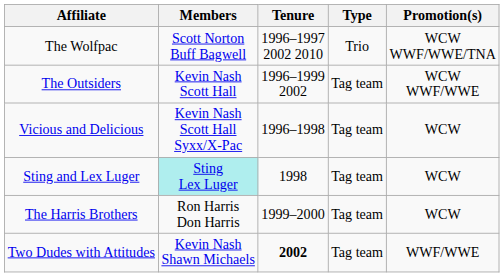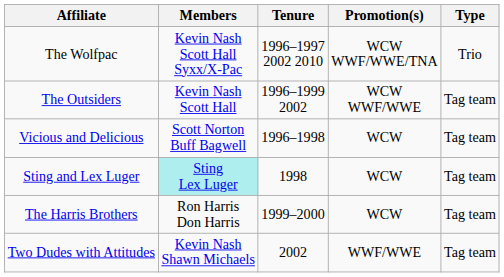 <table class="wikitable sortable" style="text-align:center;">
 <tr>
 <th>Affiliate</th>
 <th>Members</th>
 <th>Tenure</th>
+<th>Promotion(s)</th>
 <th>Type</th>
-<th>Promotion(s)</th>
 </tr>
 <tr>
 <td>The Wolfpac</td>
-<td><a href='#'>Scott Norton</a><br><a href='#'>Buff Bagwell</a></td>
+<td><a href='#'>Kevin Nash</a><br><a href='#'>Scott Hall</a><br><a href='#'>Syxx/X-Pac</a></td>
 <td>1996–1997<br>2002 2010</td>
+<td>WCW<br>WWF/WWE/TNA</td>
 <td>Trio</td>
-<td>WCW<br>WWF/WWE/TNA</td>
 </tr>
 <tr>
 <td><a href='#'>The Outsiders</a></td>
 <td><a href='#'>Kevin Nash</a><br><a href='#'>Scott Hall</a></td>
 <td>1996–1999<br>2002</td>
+<td>WCW<br>WWF/WWE</td>
 <td>Tag team</td>
-<td>WCW<br>WWF/WWE</td>
 </tr>
 <tr>
 <td><a href='#'>Vicious and Delicious</a></td>
-<td><a href='#'>Kevin Nash</a><br><a href='#'>Scott Hall</a><br><a href='#'>Syxx/X-Pac</a></td>
+<td><a href='#'>Scott Norton</a><br><a href='#'>Buff Bagwell</a></td>
 <td>1996–1998</td>
+<td>WCW</td>
 <td>Tag team</td>
-<td>WCW</td>
 </tr>
 <tr>
 <td><a href='#'>Sting and Lex Luger</a></td>
 <td style="background: paleturquoise;"><a href='#'>Sting</a><br><a href='#'>Lex Luger</a></td>
 <td>1998</td>
+<td>WCW</td>
 <td>Tag team</td>
-<td>WCW</td>
 </tr>
 <tr>
 <td><a href='#'>The Harris Brothers</a></td>
 <td>Ron Harris<br>Don Harris</td>
 <td>1999–2000</td>
+<td>WCW</td>
 <td>Tag team</td>
-<td>WCW</td>
 </tr>
 <tr>
 <td><a href='#'>Two Dudes with Attitudes</a></td>
 <td><a href='#'>Kevin Nash</a><br><a href='#'>Shawn Michaels</a></td>
-<td><strong>2002</strong></td>
+<td>2002</td>
+<td>WWF/WWE</td>
 <td>Tag team</td>
-<td>WWF/WWE</td>
 </tr>
 </table>
